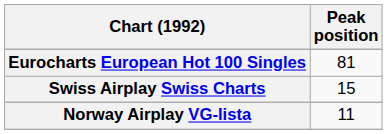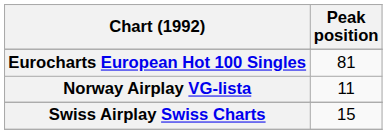 <table class="wikitable sortable plainrowheaders" style="text-align:center;">
 <tr>
 <th scope="col">Chart (1992)</th>
 <th scope="col">Peak<br>position</th>
 </tr>
 <tr>
 </tr>
 <tr>
 </tr>
 <tr>
 <th scope="row">Eurocharts <a href='#'>European Hot 100 Singles</a></th>
 <td align="center">81</td>
 </tr>
 <tr>
+<th scope="row">Norway Airplay <a href='#'>VG-lista</a></th>
+<td align="center">11</td>
+</tr>
+<tr>
+</tr>
+<tr>
 <th scope="row">Swiss Airplay <a href='#'>Swiss Charts</a></th>
 <td align="center">15</td>
 </tr>
 <tr>
 </tr>
-<tr>
-<th scope="row">Norway Airplay <a href='#'>VG-lista</a></th>
-<td align="center">11</td>
-</tr>
-<tr>
-</tr>
 </table>
